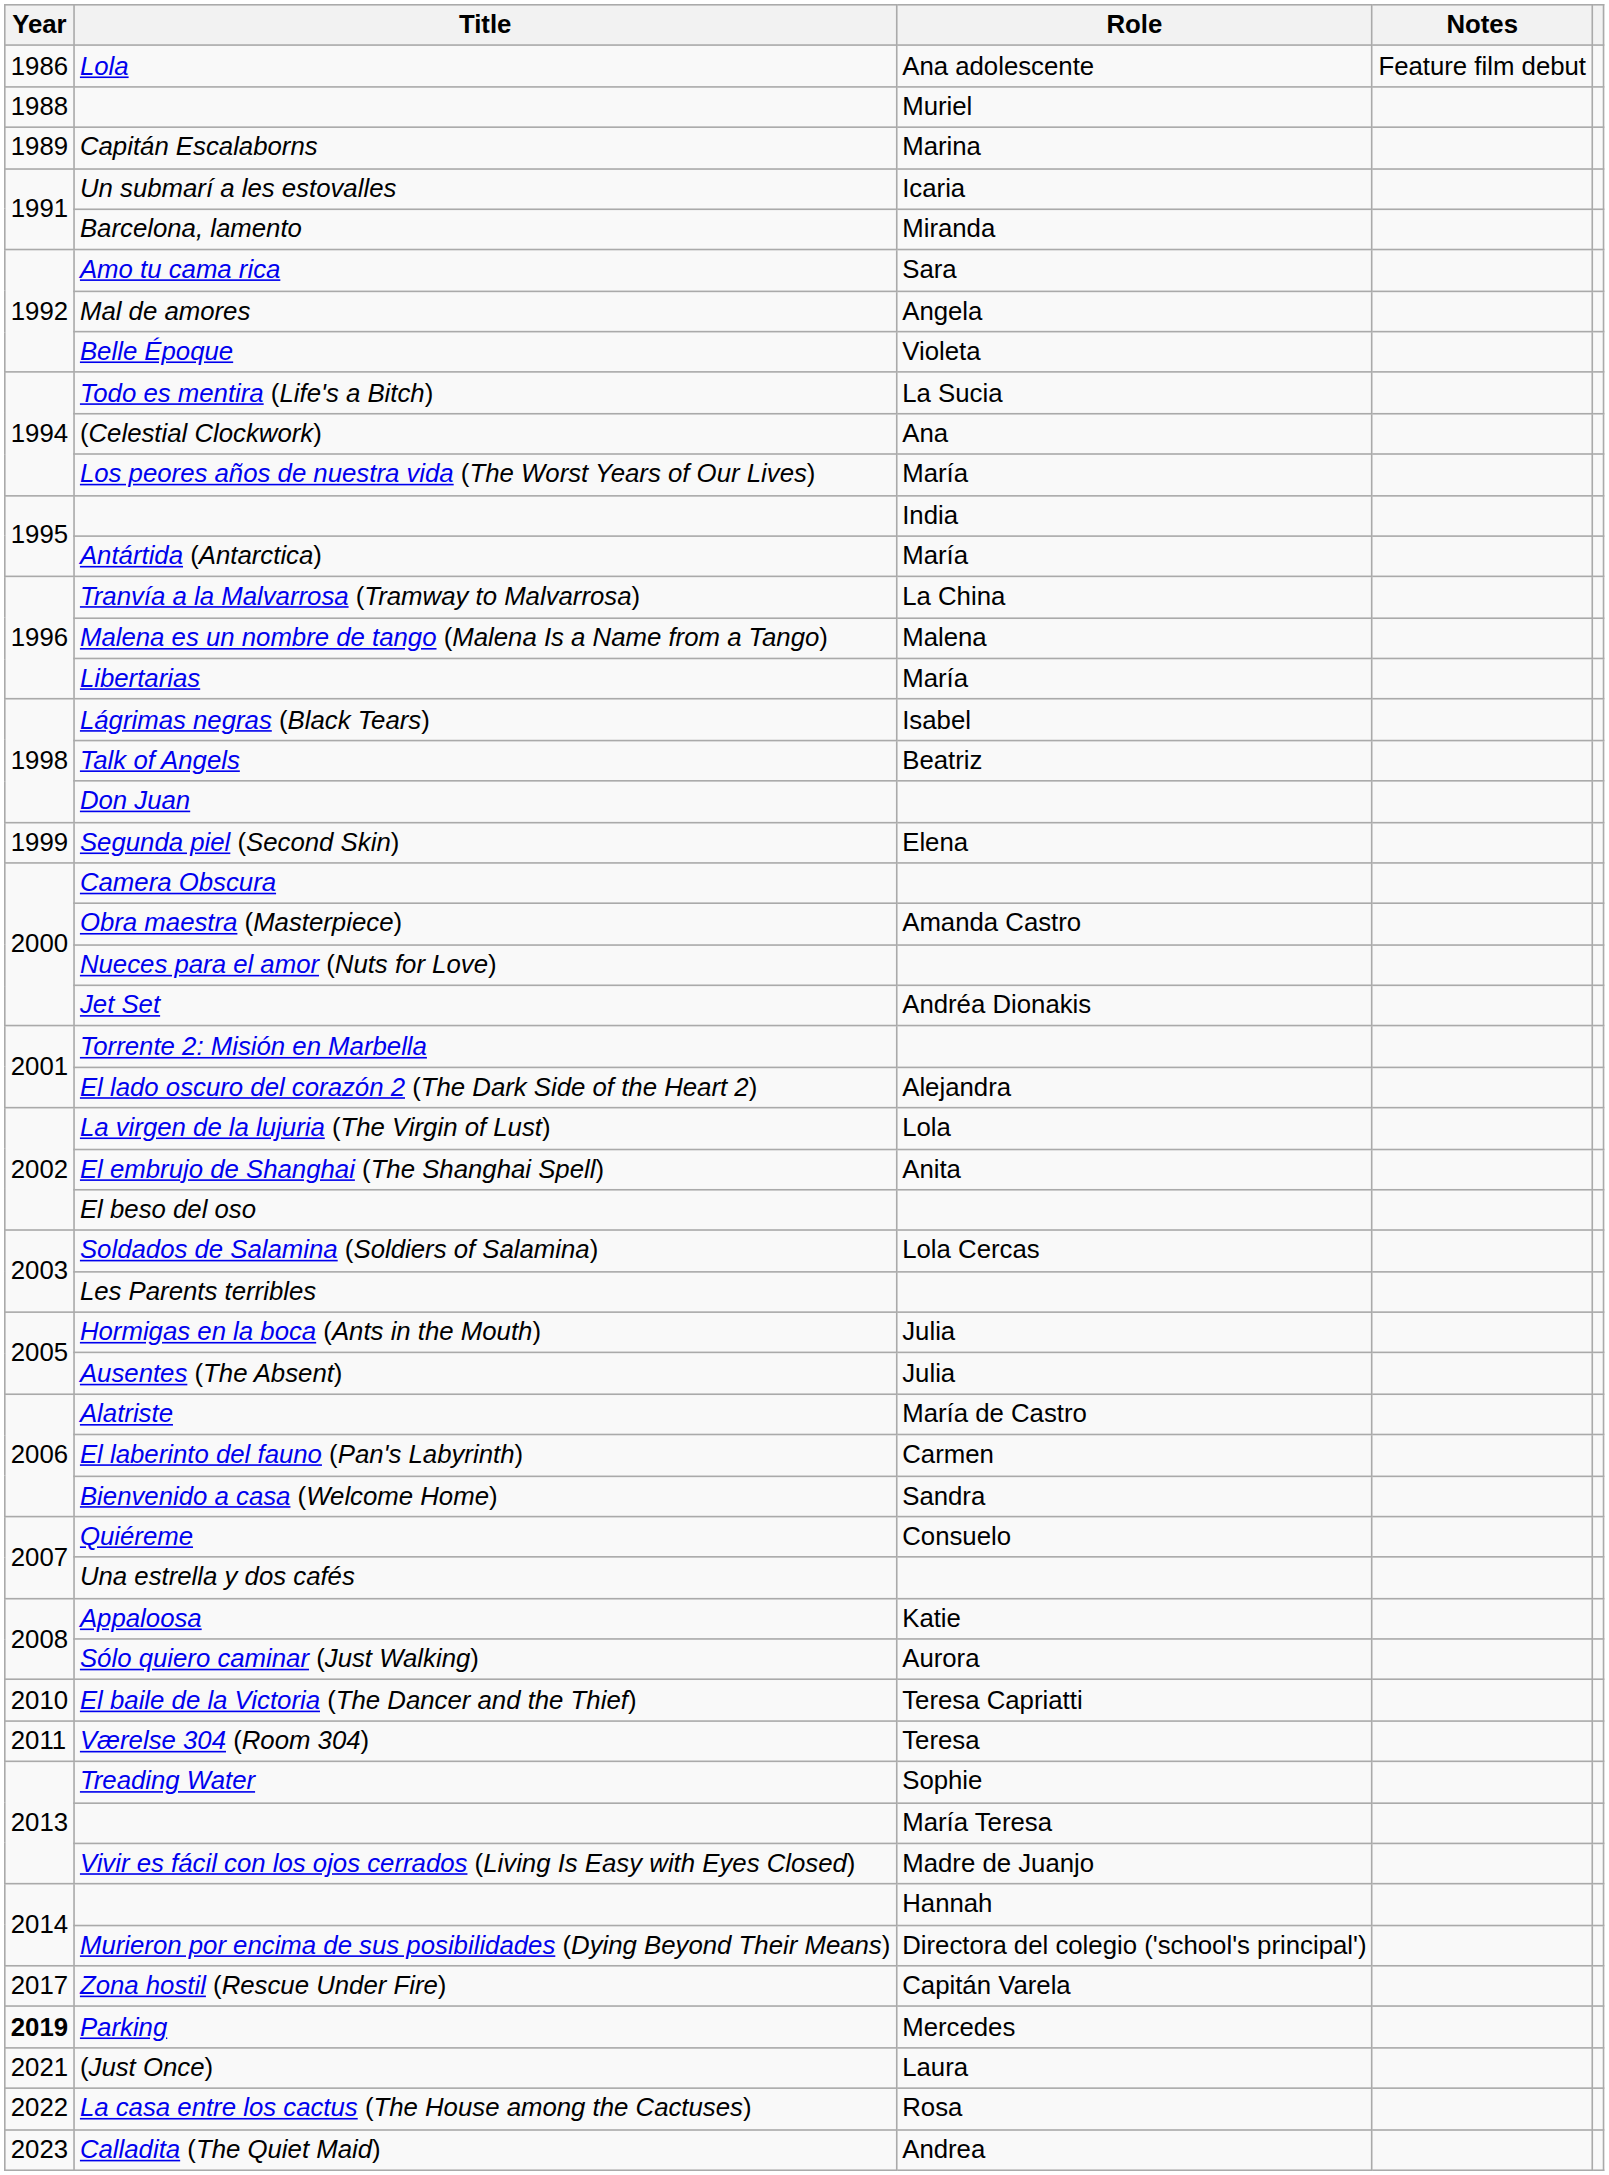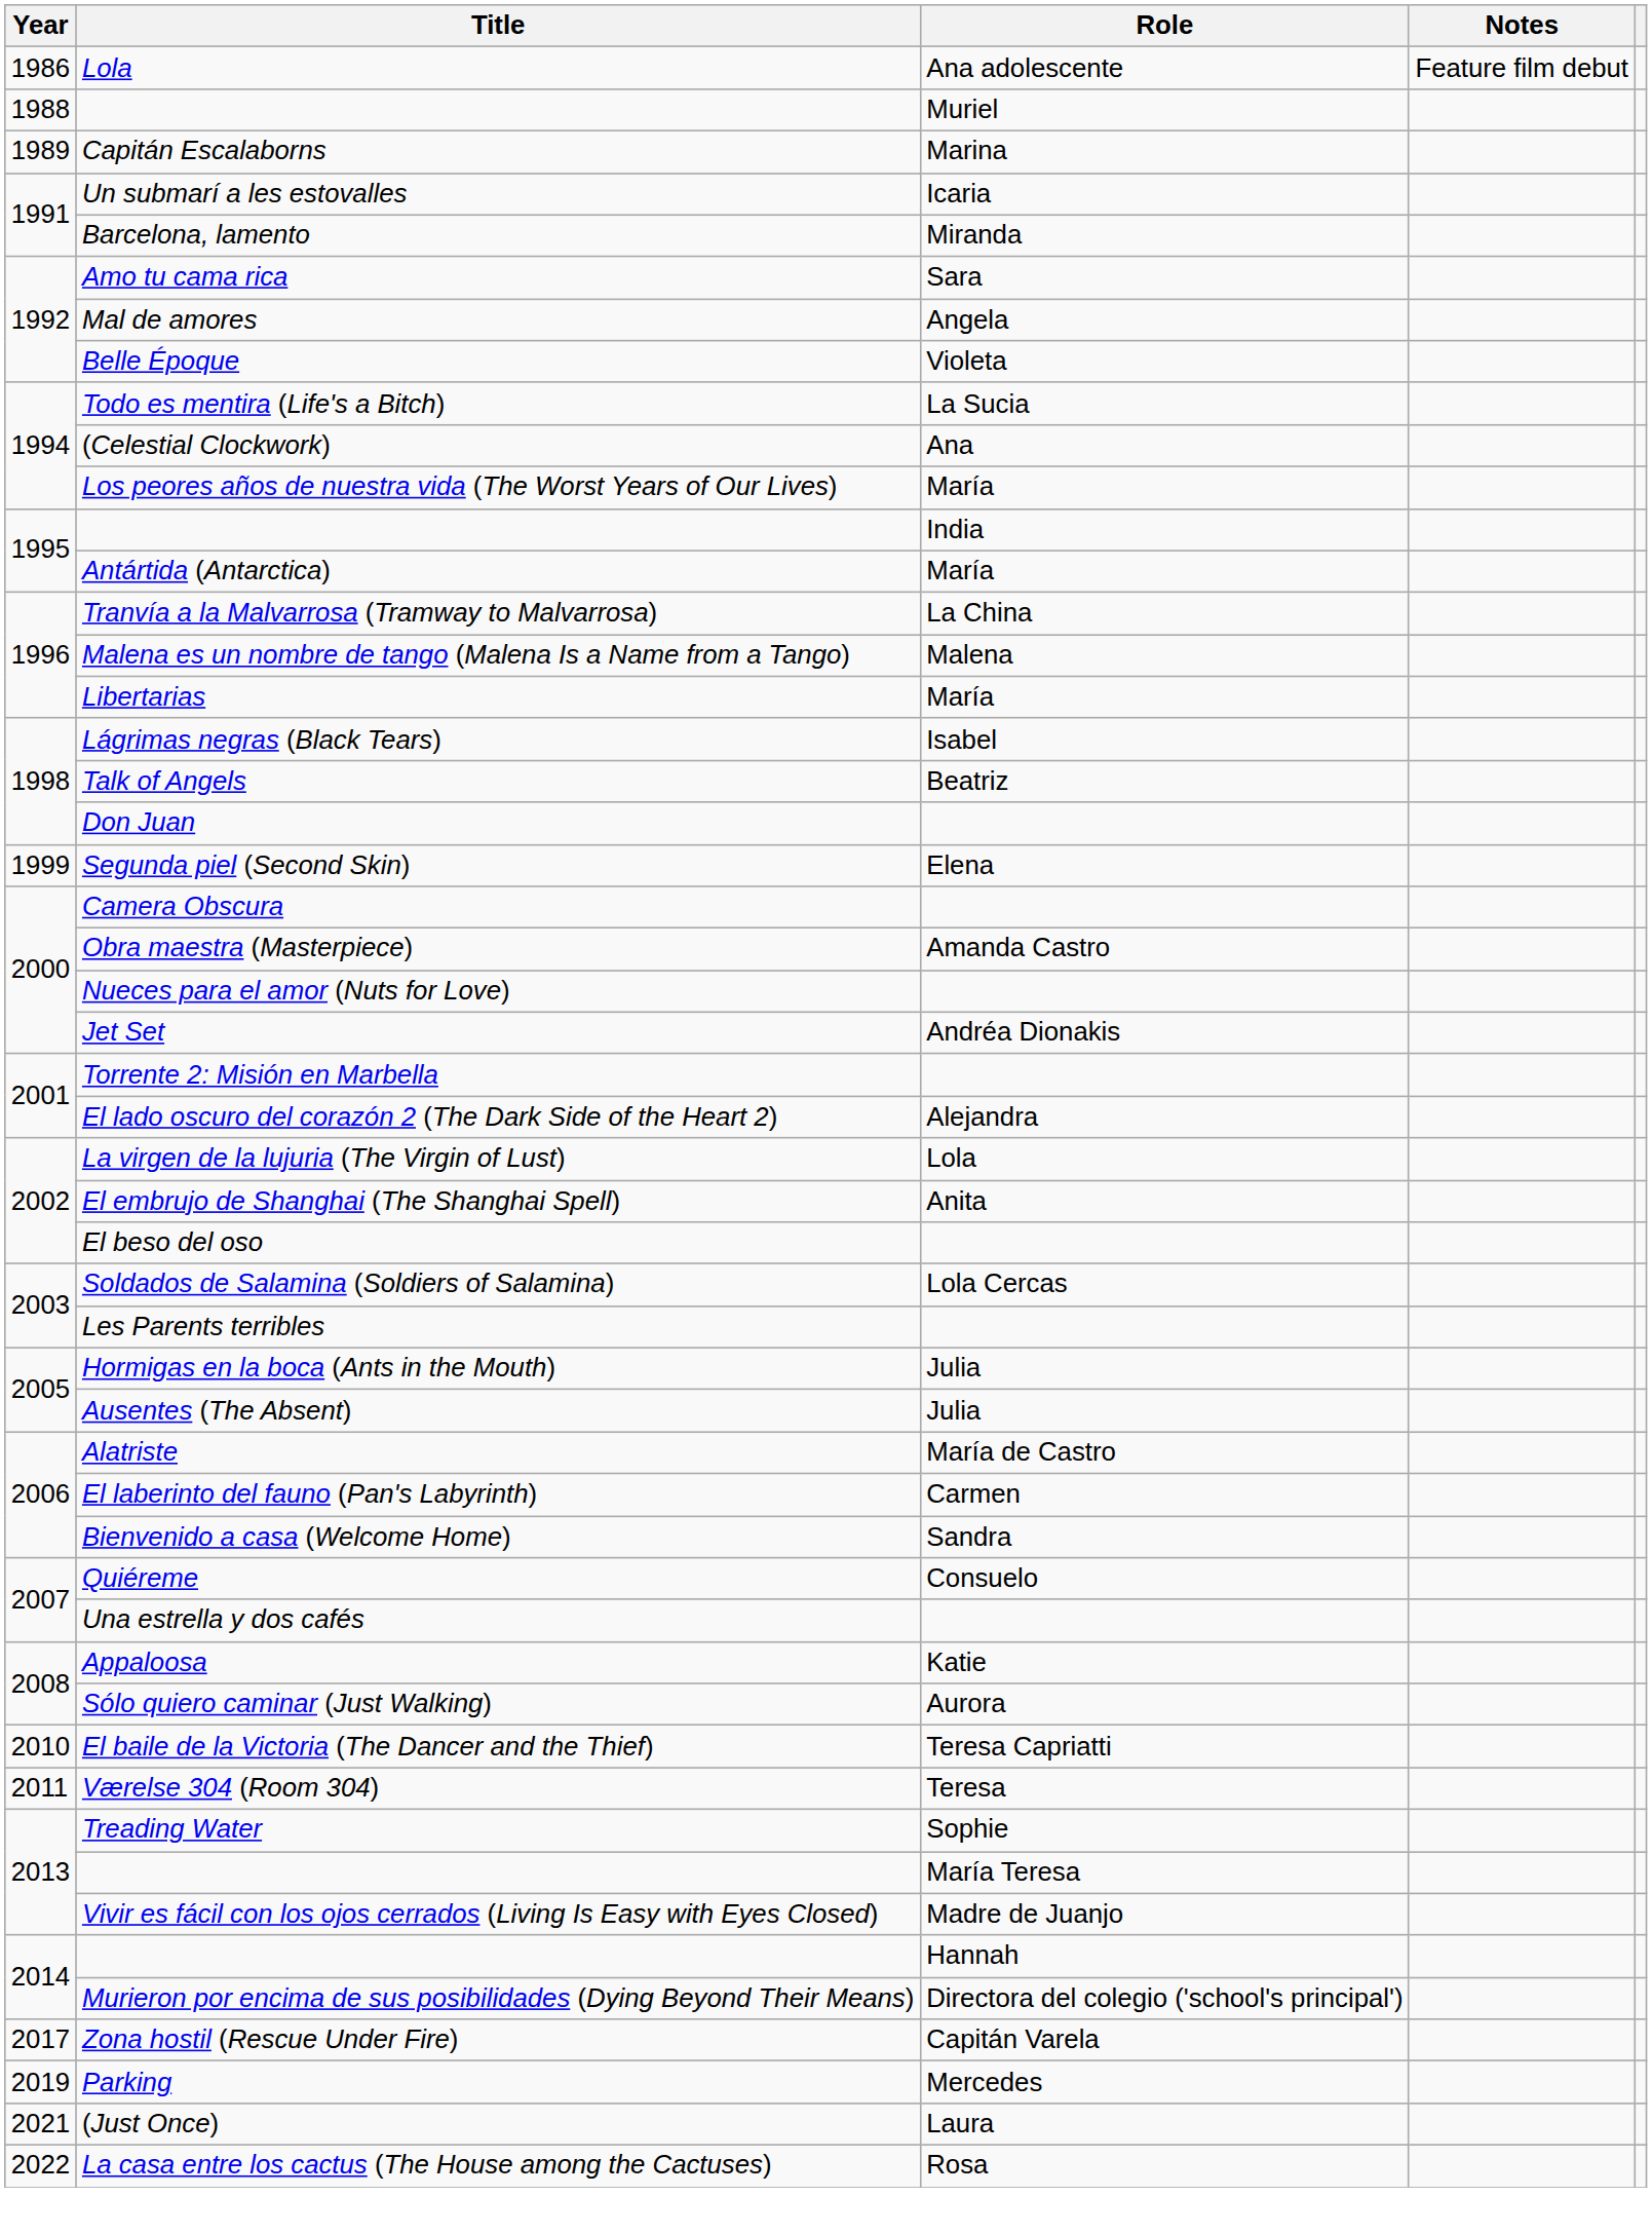 <table class="wikitable">
 <tr>
 <th>Year</th>
 <th>Title</th>
 <th>Role</th>
 <th>Notes</th>
 <th></th>
 </tr>
 <tr>
 <td>1986</td>
 <td><em><a href='#'>Lola</a></em></td>
 <td>Ana adolescente</td>
 <td>Feature film debut</td>
 <td align = "center"></td>
 </tr>
 <tr>
 <td>1988</td>
 <td><em></em></td>
 <td>Muriel</td>
 <td></td>
 <td></td>
 </tr>
 <tr>
 <td>1989</td>
 <td><em>Capitán Escalaborns</em></td>
 <td>Marina</td>
 <td></td>
 <td></td>
 </tr>
 <tr>
 <td rowspan = "2">1991</td>
 <td><em>Un submarí a les estovalles</em></td>
 <td>Icaria</td>
 <td></td>
 <td></td>
 </tr>
 <tr>
 <td><em>Barcelona, lamento</em></td>
 <td>Miranda</td>
 <td></td>
 <td></td>
 </tr>
 <tr>
 <td rowspan = "3">1992</td>
 <td><em><a href='#'>Amo tu cama rica</a></em></td>
 <td>Sara</td>
 <td></td>
 <td></td>
 </tr>
 <tr>
 <td><em>Mal de amores</em></td>
 <td>Angela</td>
 <td></td>
 <td align = "center"></td>
 </tr>
 <tr>
 <td><em><a href='#'>Belle Époque</a></em></td>
 <td>Violeta</td>
 <td></td>
 <td></td>
 </tr>
 <tr>
 <td rowspan = "3">1994</td>
 <td><em><a href='#'>Todo es mentira</a></em> (<em>Life's a Bitch</em>)</td>
 <td>La Sucia</td>
 <td></td>
 <td align = "center"></td>
 </tr>
 <tr>
 <td><em></em> (<em>Celestial Clockwork</em>)</td>
 <td>Ana</td>
 <td></td>
 <td align = "center"></td>
 </tr>
 <tr>
 <td><em><a href='#'>Los peores años de nuestra vida</a></em> (<em>The Worst Years of Our Lives</em>)</td>
 <td>María</td>
 <td></td>
 <td align = "center"></td>
 </tr>
 <tr>
 <td rowspan = "2">1995</td>
 <td><em></em></td>
 <td>India</td>
 <td></td>
 <td align = "center"></td>
 </tr>
 <tr>
 <td><em><a href='#'>Antártida</a></em> (<em>Antarctica</em>)</td>
 <td>María</td>
 <td></td>
 <td align = "center"></td>
 </tr>
 <tr>
 <td rowspan = "3">1996</td>
 <td><em><a href='#'>Tranvía a la Malvarrosa</a></em> (<em>Tramway to Malvarrosa</em>)</td>
 <td>La China</td>
 <td></td>
 <td align = "center"></td>
 </tr>
 <tr>
 <td><em><a href='#'>Malena es un nombre de tango</a></em> (<em>Malena Is a Name from a Tango</em>)</td>
 <td>Malena</td>
 <td></td>
 <td></td>
 </tr>
 <tr>
 <td><em><a href='#'>Libertarias</a></em></td>
 <td>María</td>
 <td></td>
 <td align = "center"></td>
 </tr>
 <tr>
 <td rowspan = "3">1998</td>
 <td><em><a href='#'>Lágrimas negras</a></em> (<em>Black Tears</em>)</td>
 <td>Isabel</td>
 <td></td>
 <td></td>
 </tr>
 <tr>
 <td><em><a href='#'>Talk of Angels</a></em></td>
 <td>Beatriz</td>
 <td></td>
 <td align = "center"></td>
 </tr>
 <tr>
 <td><em><a href='#'>Don Juan</a></em></td>
 <td></td>
 <td></td>
 <td></td>
 </tr>
 <tr>
 <td>1999</td>
 <td><em><a href='#'>Segunda piel</a></em> (<em>Second Skin</em>)</td>
 <td>Elena</td>
 <td></td>
 <td align = "center"></td>
 </tr>
 <tr>
 <td rowspan = "4">2000</td>
 <td><em><a href='#'>Camera Obscura</a></em></td>
 <td></td>
 <td></td>
 <td align = "center"></td>
 </tr>
 <tr>
 <td><em><a href='#'>Obra maestra</a></em> (<em>Masterpiece</em>)</td>
 <td>Amanda Castro</td>
 <td></td>
 <td align = "center"></td>
 </tr>
 <tr>
 <td><em><a href='#'>Nueces para el amor</a></em> (<em>Nuts for Love</em>)</td>
 <td></td>
 <td></td>
 <td align = "center"></td>
 </tr>
 <tr>
 <td><em><a href='#'>Jet Set</a></em></td>
 <td>Andréa Dionakis</td>
 <td></td>
 <td align = "center"></td>
 </tr>
 <tr>
 <td rowspan = "2">2001</td>
 <td><em><a href='#'>Torrente 2: Misión en Marbella</a></em></td>
 <td></td>
 <td></td>
 <td align = "center"></td>
 </tr>
 <tr>
 <td><em><a href='#'>El lado oscuro del corazón 2</a></em> (<em>The Dark Side of the Heart 2</em>)</td>
 <td>Alejandra</td>
 <td></td>
 <td align = "center"></td>
 </tr>
 <tr>
 <td rowspan = "3">2002</td>
 <td><em><a href='#'>La virgen de la lujuria</a></em> (<em>The Virgin of Lust</em>)</td>
 <td>Lola</td>
 <td></td>
 <td align = "center"></td>
 </tr>
 <tr>
 <td><em><a href='#'>El embrujo de Shanghai</a></em> (<em>The Shanghai Spell</em>)</td>
 <td>Anita</td>
 <td></td>
 <td align = "center"></td>
 </tr>
 <tr>
 <td><em>El beso del oso</em></td>
 <td></td>
 <td></td>
 <td align = "center"></td>
 </tr>
 <tr>
 <td rowspan = "2">2003</td>
 <td><em><a href='#'>Soldados de Salamina</a></em> (<em>Soldiers of Salamina</em>)</td>
 <td>Lola Cercas</td>
 <td></td>
 <td></td>
 </tr>
 <tr>
 <td><em>Les Parents terribles</em></td>
 <td></td>
 <td></td>
 <td align = "center"></td>
 </tr>
 <tr>
 <td rowspan = "2">2005</td>
 <td><em><a href='#'>Hormigas en la boca</a></em> (<em>Ants in the Mouth</em>)</td>
 <td>Julia</td>
 <td></td>
 <td></td>
 </tr>
 <tr>
 <td><em><a href='#'>Ausentes</a></em> (<em>The Absent</em>)</td>
 <td>Julia</td>
 <td></td>
 <td></td>
 </tr>
 <tr>
 <td rowspan = "3">2006</td>
 <td><em><a href='#'>Alatriste</a></em></td>
 <td>María de Castro</td>
 <td></td>
 <td></td>
 </tr>
 <tr>
 <td><em><a href='#'>El laberinto del fauno</a></em> (<em>Pan's Labyrinth</em>)</td>
 <td>Carmen</td>
 <td></td>
 <td align = "center"></td>
 </tr>
 <tr>
 <td><em><a href='#'>Bienvenido a casa</a></em> (<em>Welcome Home</em>)</td>
 <td>Sandra</td>
 <td></td>
 <td></td>
 </tr>
 <tr>
 <td rowspan = "2">2007</td>
 <td><em><a href='#'>Quiéreme</a></em></td>
 <td>Consuelo</td>
 <td></td>
 <td></td>
 </tr>
 <tr>
 <td><em>Una estrella y dos cafés</em></td>
 <td></td>
 <td></td>
 <td align = "center"></td>
 </tr>
 <tr>
 <td rowspan = "2">2008</td>
 <td><em><a href='#'>Appaloosa</a></em></td>
 <td>Katie</td>
 <td></td>
 <td align = "center"></td>
 </tr>
 <tr>
 <td><em><a href='#'>Sólo quiero caminar</a></em> (<em>Just Walking</em>)</td>
 <td>Aurora</td>
 <td></td>
 <td></td>
 </tr>
 <tr>
 <td>2010</td>
 <td><em><a href='#'>El baile de la Victoria</a></em> (<em>The Dancer and the Thief</em>)</td>
 <td>Teresa Capriatti</td>
 <td></td>
 <td align = "center"></td>
 </tr>
 <tr>
 <td>2011</td>
 <td><em><a href='#'>Værelse 304</a></em> (<em>Room 304</em>)</td>
 <td>Teresa</td>
 <td></td>
 <td align = "center"></td>
 </tr>
 <tr>
 <td rowspan = "3">2013</td>
 <td><em><a href='#'>Treading Water</a></em></td>
 <td>Sophie</td>
 <td></td>
 <td align = "center"></td>
 </tr>
 <tr>
 <td><em></em></td>
 <td>María Teresa</td>
 <td></td>
 <td align = "center"></td>
 </tr>
 <tr>
 <td><em><a href='#'>Vivir es fácil con los ojos cerrados</a></em> (<em>Living Is Easy with Eyes Closed</em>)</td>
 <td>Madre de Juanjo</td>
 <td></td>
 <td align = "center"></td>
 </tr>
 <tr>
 <td rowspan = "2">2014</td>
 <td><em></em></td>
 <td>Hannah</td>
 <td></td>
 <td align = "center"></td>
 </tr>
 <tr>
 <td><em><a href='#'>Murieron por encima de sus posibilidades</a></em> (<em>Dying Beyond Their Means</em>)</td>
 <td>Directora del colegio ('school's principal')</td>
 <td></td>
 <td align = "center"></td>
 </tr>
 <tr>
 <td>2017</td>
 <td><em><a href='#'>Zona hostil</a></em> (<em>Rescue Under Fire</em>)</td>
 <td>Capitán Varela</td>
 <td></td>
 <td align = "center"></td>
 </tr>
 <tr>
-<td><strong>2019</strong></td>
+<td>2019</td>
 <td><em><a href='#'>Parking</a></em></td>
 <td>Mercedes</td>
 <td></td>
 <td align = "center"></td>
 </tr>
 <tr>
 <td>2021</td>
 <td><em></em> (<em>Just Once</em>)</td>
 <td>Laura</td>
 <td></td>
 <td align = "center"></td>
 </tr>
 <tr>
 <td>2022</td>
 <td><em><a href='#'>La casa entre los cactus</a></em> (<em>The House among the Cactuses</em>)</td>
 <td>Rosa</td>
 <td></td>
 <td align = "center"></td>
 </tr>
-<tr>
-<td>2023</td>
-<td><em><a href='#'>Calladita</a></em> (<em>The Quiet Maid</em>)</td>
-<td>Andrea</td>
-<td></td>
-<td></td>
-</tr>
 </table>
